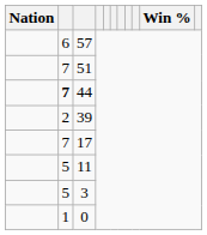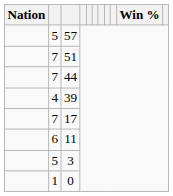 <table class="wikitable sortable" style="text-align:center">
 <tr>
 <th>Nation</th>
 <th></th>
 <th></th>
 <th></th>
 <th></th>
 <th></th>
 <th></th>
 <th></th>
 <th></th>
 <th>Win %</th>
 <th></th>
 </tr>
 <tr>
 <td align=left></td>
-<td>6<br></td>
+<td>5<br></td>
 <td>57</td>
 </tr>
 <tr>
 <td align=left></td>
 <td>7<br></td>
 <td>51</td>
 </tr>
 <tr>
 <td align=left></td>
-<td><strong>7<br></strong></td>
+<td>7<br></td>
 <td>44</td>
 </tr>
 <tr>
 <td align=left></td>
-<td>2<br></td>
+<td>4<br></td>
 <td>39</td>
 </tr>
 <tr>
 <td align=left></td>
 <td>7<br></td>
 <td>17</td>
 </tr>
 <tr>
 <td align=left></td>
-<td>5<br></td>
+<td>6<br></td>
 <td>11</td>
 </tr>
 <tr>
 <td align=left></td>
 <td>5<br></td>
 <td>3</td>
 </tr>
 <tr>
 <td align=left></td>
 <td>1<br></td>
 <td>0</td>
 </tr>
 </table>
